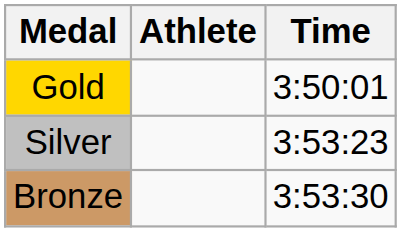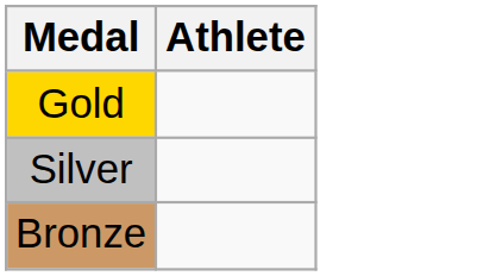 <table class="wikitable">
 <tr>
 <th>Medal</th>
 <th>Athlete</th>
-<th>Time</th>
 </tr>
 <tr>
 <td style="text-align:center;background-color:gold;">Gold</td>
 <td></td>
-<td>3:50:01</td>
 </tr>
 <tr>
 <td style="text-align:center;background-color:silver;">Silver</td>
 <td></td>
-<td>3:53:23</td>
 </tr>
 <tr>
 <td style="text-align:center;background-color:#CC9966;">Bronze</td>
 <td></td>
-<td>3:53:30</td>
 </tr>
 </table>
